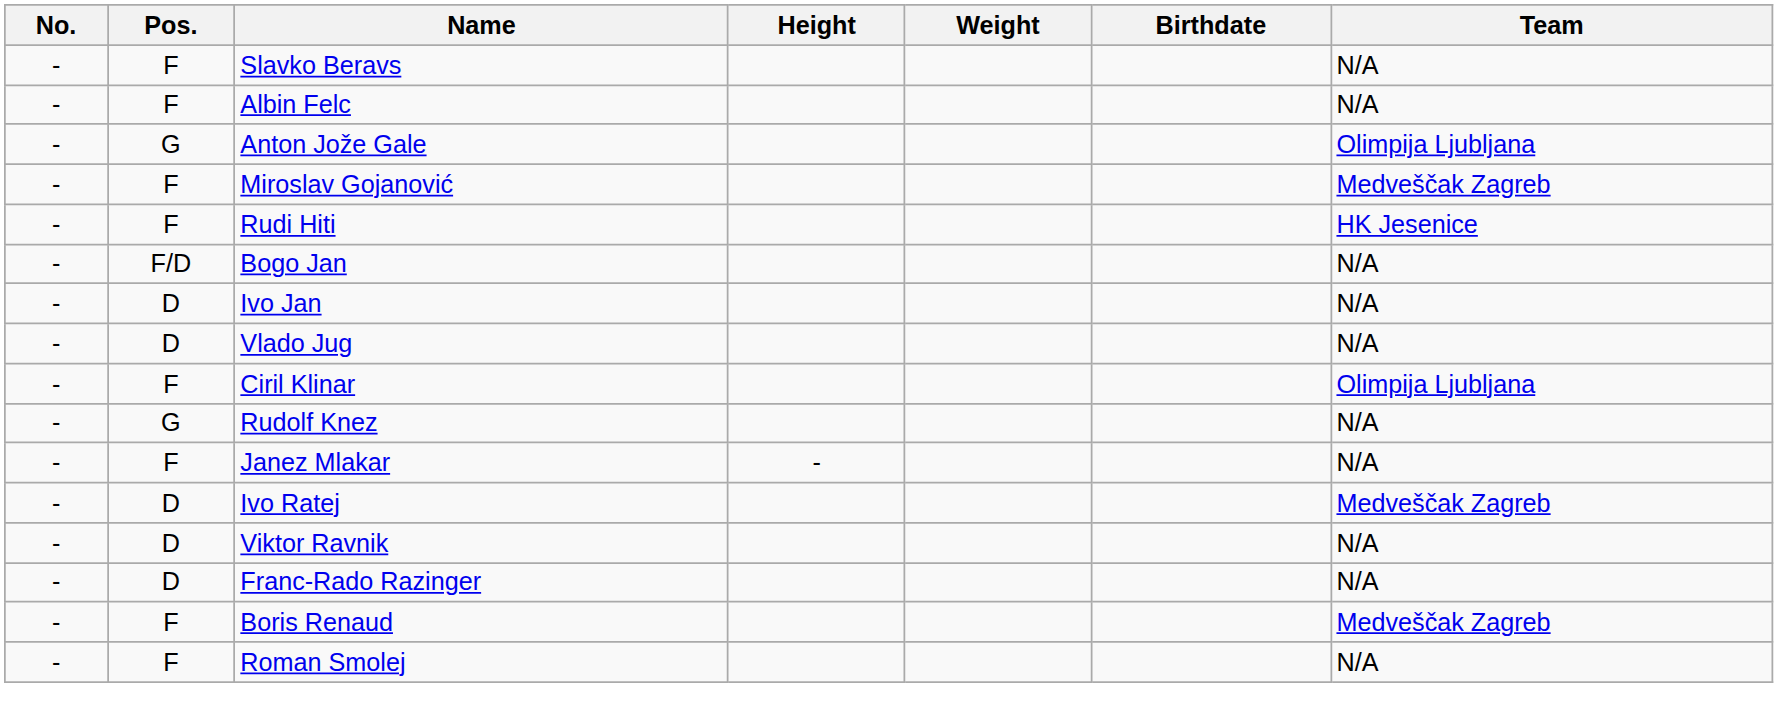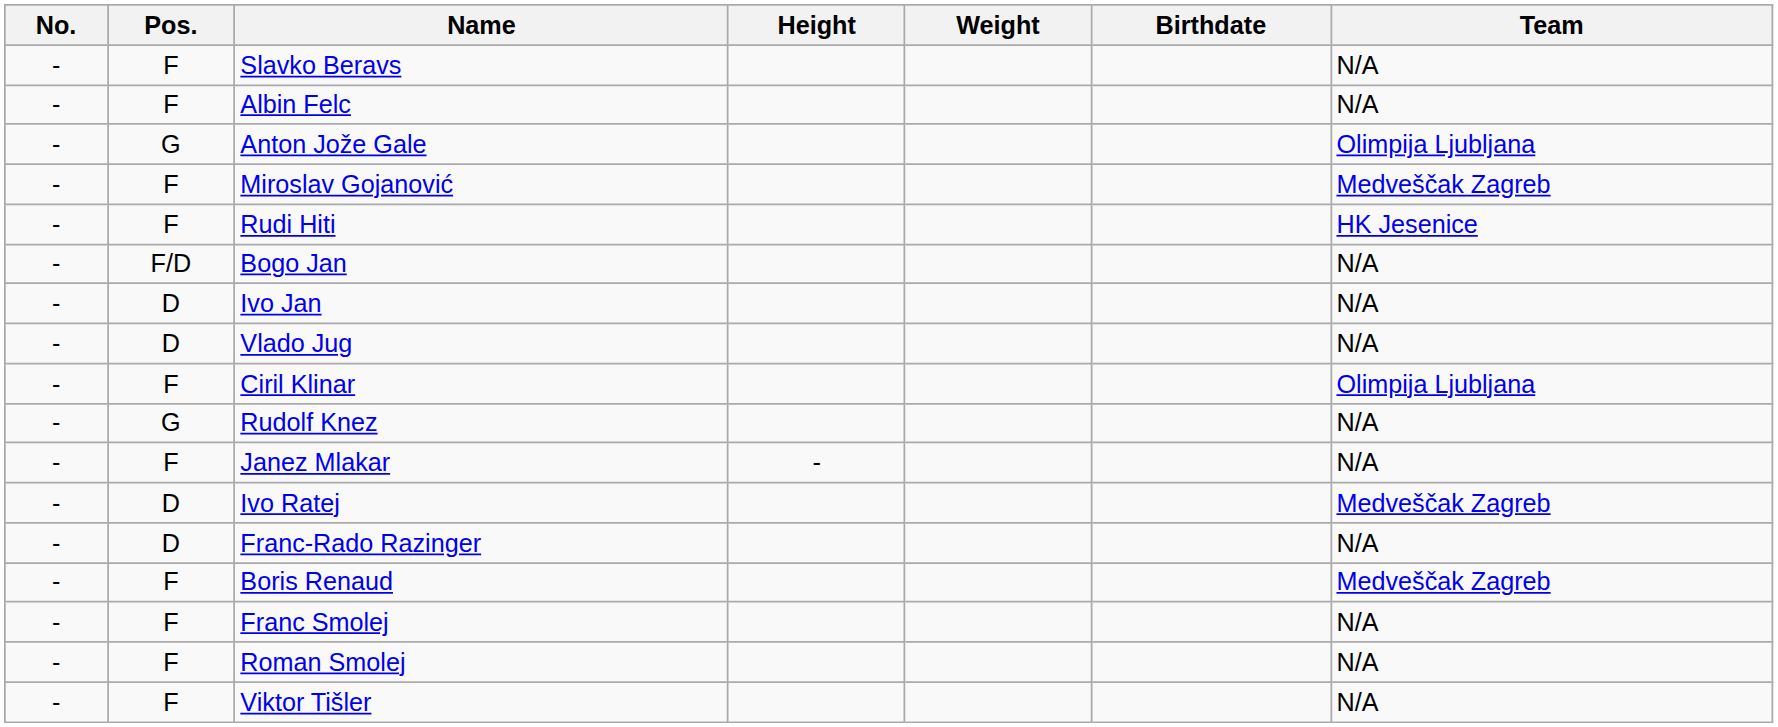 <table class="wikitable sortable" width="80%" style="font-size: 90%; text-align: center;">
 <tr>
 <th>No.</th>
 <th>Pos.</th>
 <th>Name</th>
 <th>Height</th>
 <th>Weight</th>
 <th>Birthdate</th>
 <th>Team</th>
 </tr>
 <tr>
 <td>-</td>
 <td>F</td>
 <td style="text-align:left;"><a href='#'>Slavko Beravs</a></td>
 <td></td>
 <td></td>
 <td style="text-align:right;"></td>
 <td style="text-align:left;">N/A</td>
 </tr>
 <tr>
 <td>-</td>
 <td>F</td>
 <td style="text-align:left;"><a href='#'>Albin Felc</a></td>
 <td></td>
 <td></td>
 <td style="text-align:right;"></td>
 <td style="text-align:left;">N/A</td>
 </tr>
 <tr>
 <td>-</td>
 <td>G</td>
 <td style="text-align:left;"><a href='#'>Anton Jože Gale</a></td>
 <td></td>
 <td></td>
 <td style="text-align:right;"></td>
 <td style="text-align:left;"> <a href='#'>Olimpija Ljubljana</a></td>
 </tr>
 <tr>
 <td>-</td>
 <td>F</td>
 <td style="text-align:left;"><a href='#'>Miroslav Gojanović</a></td>
 <td></td>
 <td></td>
 <td style="text-align:right;"></td>
 <td style="text-align:left;"> <a href='#'>Medveščak Zagreb</a></td>
 </tr>
 <tr>
 <td>-</td>
 <td>F</td>
 <td style="text-align:left;"><a href='#'>Rudi Hiti</a></td>
 <td></td>
 <td></td>
 <td style="text-align:right;"></td>
 <td style="text-align:left;"> <a href='#'>HK Jesenice</a></td>
 </tr>
 <tr>
 <td>-</td>
 <td>F/D</td>
 <td style="text-align:left;"><a href='#'>Bogo Jan</a></td>
 <td></td>
 <td></td>
 <td style="text-align:right;"></td>
 <td style="text-align:left;">N/A</td>
 </tr>
 <tr>
 <td>-</td>
 <td>D</td>
 <td style="text-align:left;"><a href='#'>Ivo Jan</a></td>
 <td></td>
 <td></td>
 <td style="text-align:right;"></td>
 <td style="text-align:left;">N/A</td>
 </tr>
 <tr>
 <td>-</td>
 <td>D</td>
 <td style="text-align:left;"><a href='#'>Vlado Jug</a></td>
 <td></td>
 <td></td>
 <td style="text-align:right;"></td>
 <td style="text-align:left;">N/A</td>
 </tr>
 <tr>
 <td>-</td>
 <td>F</td>
 <td style="text-align:left;"><a href='#'>Ciril Klinar</a></td>
 <td></td>
 <td></td>
 <td style="text-align:right;"></td>
 <td style="text-align:left;"> <a href='#'>Olimpija Ljubljana</a></td>
 </tr>
 <tr>
 <td>-</td>
 <td>G</td>
 <td style="text-align:left;"><a href='#'>Rudolf Knez</a></td>
 <td></td>
 <td></td>
 <td style="text-align:right;"></td>
 <td style="text-align:left;">N/A</td>
 </tr>
 <tr>
 <td>-</td>
 <td>F</td>
 <td style="text-align:left;"><a href='#'>Janez Mlakar</a></td>
 <td>-</td>
 <td></td>
 <td style="text-align:right;"></td>
 <td style="text-align:left;">N/A</td>
 </tr>
 <tr>
 <td>-</td>
 <td>D</td>
 <td style="text-align:left;"><a href='#'>Ivo Ratej</a></td>
 <td></td>
 <td></td>
 <td style="text-align:right;"></td>
 <td style="text-align:left;"> <a href='#'>Medveščak Zagreb</a></td>
 </tr>
 <tr>
 <td>-</td>
 <td>D</td>
-<td style="text-align:left;"><a href='#'>Viktor Ravnik</a></td>
-<td></td>
-<td></td>
-<td style="text-align:right;"></td>
-<td style="text-align:left;">N/A</td>
-</tr>
-<tr>
-<td>-</td>
-<td>D</td>
 <td style="text-align:left;"><a href='#'>Franc-Rado Razinger</a></td>
 <td></td>
 <td></td>
 <td style="text-align:right;"></td>
 <td style="text-align:left;">N/A</td>
 </tr>
 <tr>
 <td>-</td>
 <td>F</td>
 <td style="text-align:left;"><a href='#'>Boris Renaud</a></td>
 <td></td>
 <td></td>
 <td style="text-align:right;"></td>
 <td style="text-align:left;"> <a href='#'>Medveščak Zagreb</a></td>
 </tr>
 <tr>
 <td>-</td>
 <td>F</td>
+<td style="text-align:left;"><a href='#'>Franc Smolej</a></td>
+<td></td>
+<td></td>
+<td style="text-align:right;"></td>
+<td style="text-align:left;">N/A</td>
+</tr>
+<tr>
+<td>-</td>
+<td>F</td>
 <td style="text-align:left;"><a href='#'>Roman Smolej</a></td>
 <td></td>
 <td></td>
 <td style="text-align:right;"></td>
 <td style="text-align:left;">N/A</td>
 </tr>
+<tr>
+<td>-</td>
+<td>F</td>
+<td style="text-align:left;"><a href='#'>Viktor Tišler</a></td>
+<td></td>
+<td></td>
+<td style="text-align:right;"></td>
+<td style="text-align:left;">N/A</td>
+</tr>
 </table>
